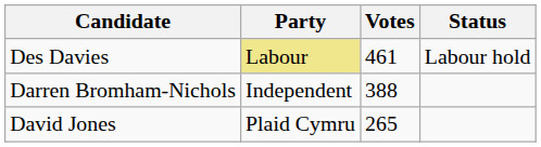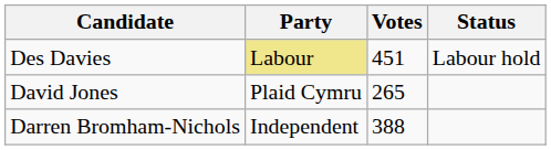 <table class="wikitable sortable">
 <tr>
 <th>Candidate</th>
 <th>Party</th>
 <th>Votes</th>
 <th>Status</th>
 </tr>
 <tr>
 <td>Des Davies</td>
 <td style="background: khaki;">Labour</td>
-<td>461</td>
+<td>451</td>
 <td>Labour hold</td>
+</tr>
+<tr>
+<td>David Jones</td>
+<td>Plaid Cymru</td>
+<td>265</td>
+<td></td>
 </tr>
 <tr>
 <td>Darren Bromham-Nichols</td>
 <td>Independent</td>
 <td>388</td>
 <td></td>
 </tr>
-<tr>
-<td>David Jones</td>
-<td>Plaid Cymru</td>
-<td>265</td>
-<td></td>
-</tr>
 </table>
